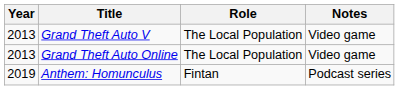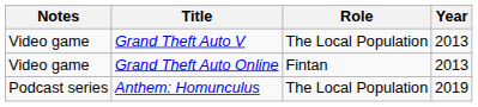 <table class="wikitable">
 <tr>
-<th>Year</th>
+<th>Notes</th>
 <th>Title</th>
 <th>Role</th>
-<th>Notes</th>
+<th>Year</th>
 </tr>
 <tr>
-<td>2013</td>
+<td>Video game</td>
 <td><em><a href='#'>Grand Theft Auto V</a></em></td>
 <td>The Local Population</td>
-<td>Video game</td>
+<td>2013</td>
 </tr>
 <tr>
+<td>Video game</td>
+<td><em><a href='#'>Grand Theft Auto Online</a></em></td>
+<td>Fintan</td>
 <td>2013</td>
-<td><em><a href='#'>Grand Theft Auto Online</a></em></td>
-<td>The Local Population</td>
-<td>Video game</td>
 </tr>
 <tr>
+<td>Podcast series</td>
+<td><em><a href='#'>Anthem: Homunculus</a></em></td>
+<td>The Local Population</td>
 <td>2019</td>
-<td><em><a href='#'>Anthem: Homunculus</a></em></td>
-<td>Fintan</td>
-<td>Podcast series</td>
 </tr>
 </table>
